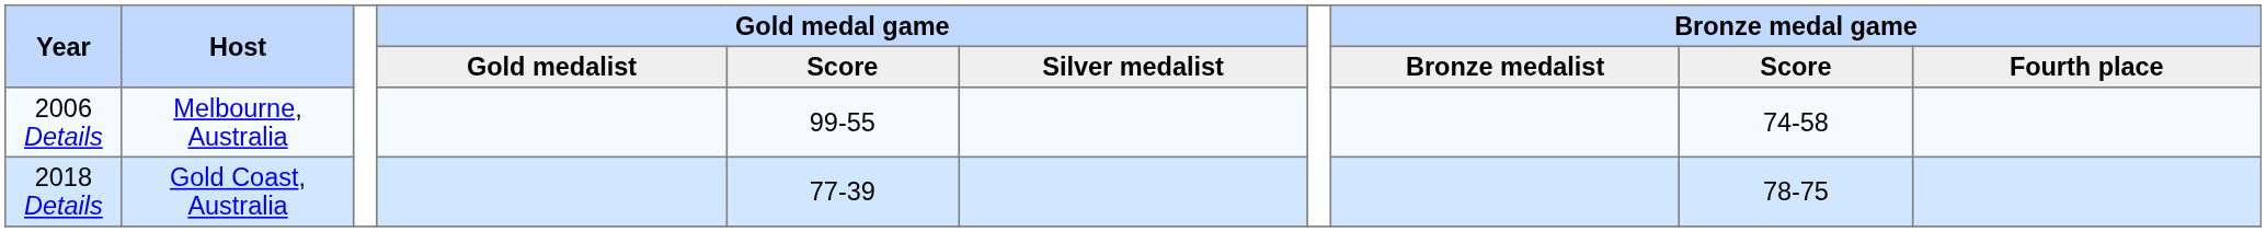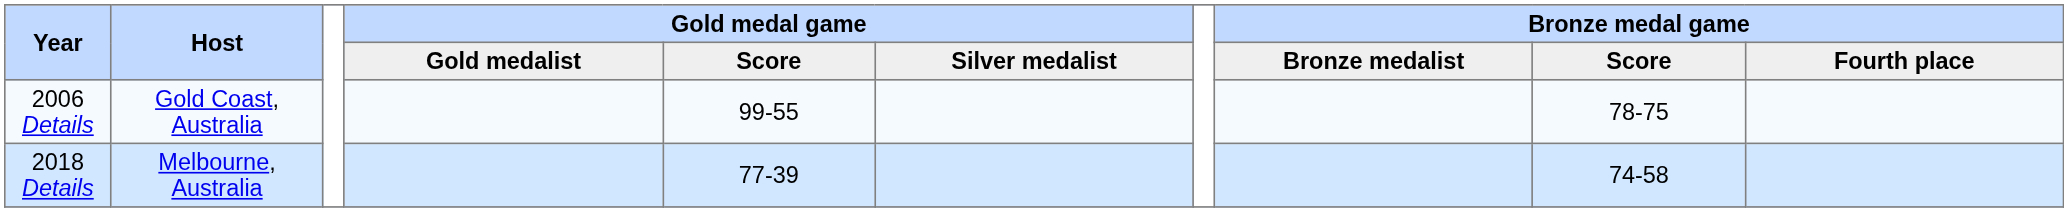 <table border=1 style="border-collapse:collapse; font-size:90%; text-align:center;" cellpadding=3 cellspacing=0>
 <tr bgcolor=#C1D8FF>
 <th rowspan=2 width=5%>Year</th>
 <th rowspan=2 width=10%>Host</th>
 <th width=1% rowspan=4 bgcolor=ffffff></th>
 <th colspan=3>Gold medal game</th>
 <th width=1% rowspan=4 bgcolor=ffffff></th>
 <th colspan=3>Bronze medal game</th>
 </tr>
 <tr bgcolor=#EFEFEF>
 <th width=15%>Gold medalist</th>
 <th width=10%>Score</th>
 <th width=15%>Silver medalist</th>
 <th width=15%>Bronze medalist</th>
 <th width=10%>Score</th>
 <th width=15%>Fourth place</th>
 </tr>
 <tr bgcolor=#F5FAFF>
 <td>2006<br><em><a href='#'>Details</a></em></td>
+<td><a href='#'>Gold Coast</a>, <a href='#'>Australia</a></td>
+<td><strong></strong></td>
+<td>99-55</td>
+<td></td>
+<td></td>
+<td>78-75</td>
+<td></td>
+</tr>
+<tr bgcolor=#D0E7FF>
+<td>2018<br><em><a href='#'>Details</a></em></td>
 <td><a href='#'>Melbourne</a>, <a href='#'>Australia</a></td>
 <td><strong></strong></td>
-<td>99-55</td>
+<td>77-39</td>
 <td></td>
 <td></td>
 <td>74-58</td>
 <td></td>
 </tr>
-<tr bgcolor=#D0E7FF>
-<td>2018<br><em><a href='#'>Details</a></em></td>
-<td><a href='#'>Gold Coast</a>, <a href='#'>Australia</a></td>
-<td><strong></strong></td>
-<td>77-39</td>
-<td></td>
-<td></td>
-<td>78-75</td>
-<td></td>
-</tr>
 </table>
